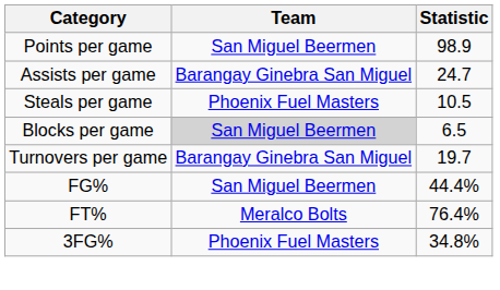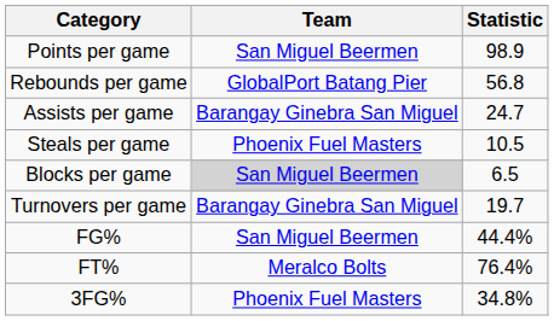 <table class="wikitable" style="text-align:center">
 <tr>
 <th>Category</th>
 <th>Team</th>
 <th>Statistic</th>
 </tr>
 <tr>
 <td>Points per game</td>
 <td><a href='#'>San Miguel Beermen</a></td>
 <td>98.9</td>
+</tr>
+<tr>
+<td>Rebounds per game</td>
+<td><a href='#'>GlobalPort Batang Pier</a></td>
+<td>56.8</td>
 </tr>
 <tr>
 <td>Assists per game</td>
 <td><a href='#'>Barangay Ginebra San Miguel</a></td>
 <td>24.7</td>
 </tr>
 <tr>
 <td>Steals per game</td>
 <td><a href='#'>Phoenix Fuel Masters</a></td>
 <td>10.5</td>
 </tr>
 <tr>
 <td>Blocks per game</td>
 <td style="background: lightgrey;"><a href='#'>San Miguel Beermen</a></td>
 <td>6.5</td>
 </tr>
 <tr>
 <td>Turnovers per game</td>
 <td><a href='#'>Barangay Ginebra San Miguel</a></td>
 <td>19.7</td>
 </tr>
 <tr>
 <td>FG%</td>
 <td><a href='#'>San Miguel Beermen</a></td>
 <td>44.4%</td>
 </tr>
 <tr>
 <td>FT%</td>
 <td><a href='#'>Meralco Bolts</a></td>
 <td>76.4%</td>
 </tr>
 <tr>
 <td>3FG%</td>
 <td><a href='#'>Phoenix Fuel Masters</a></td>
 <td>34.8%</td>
 </tr>
 </table>
